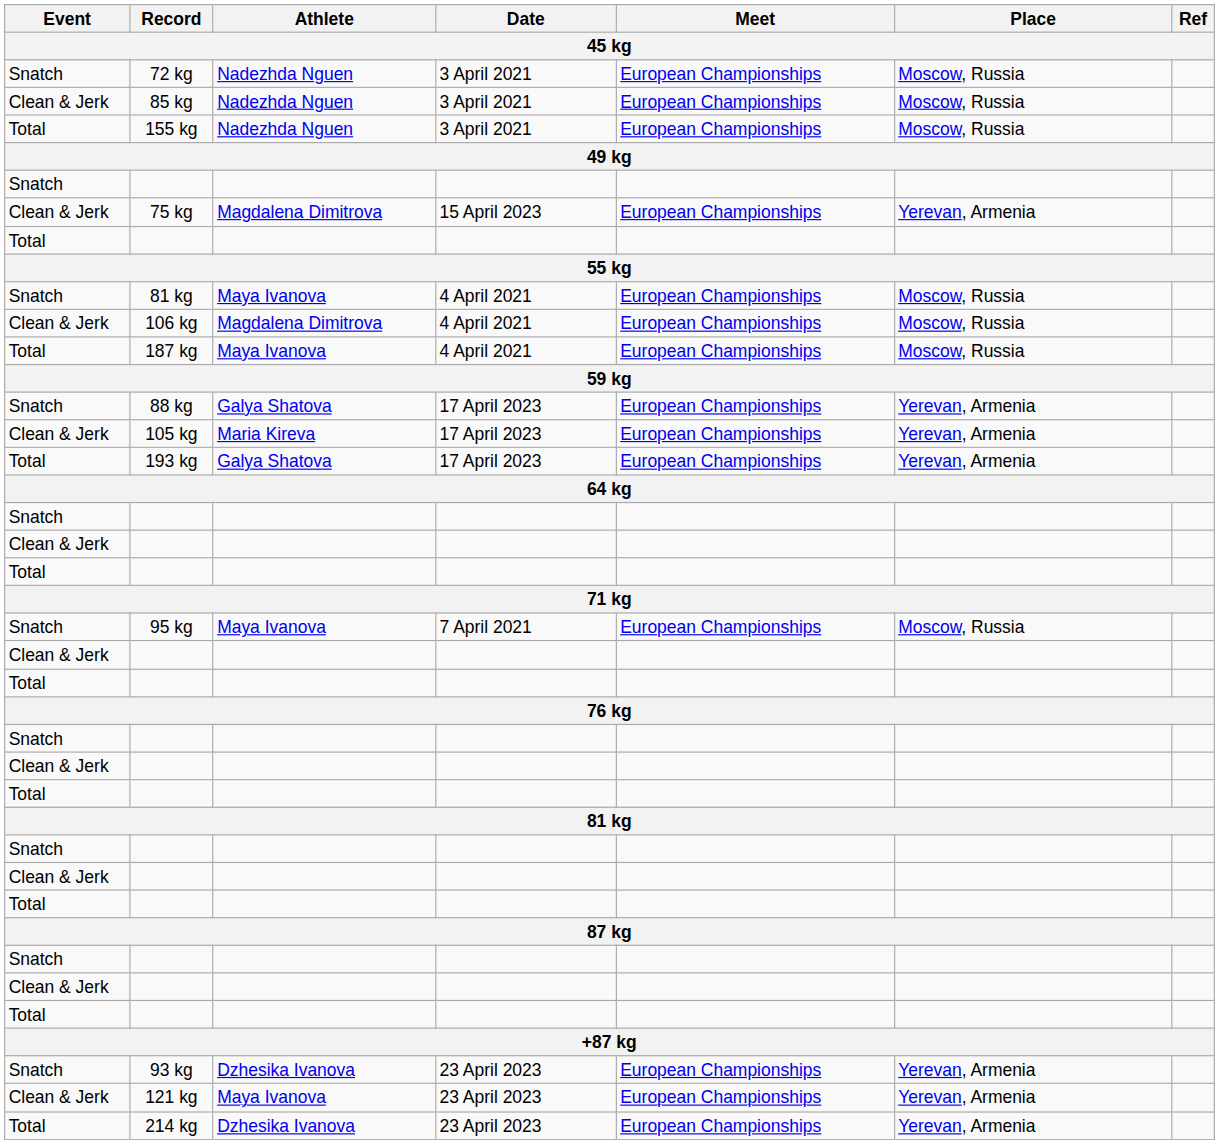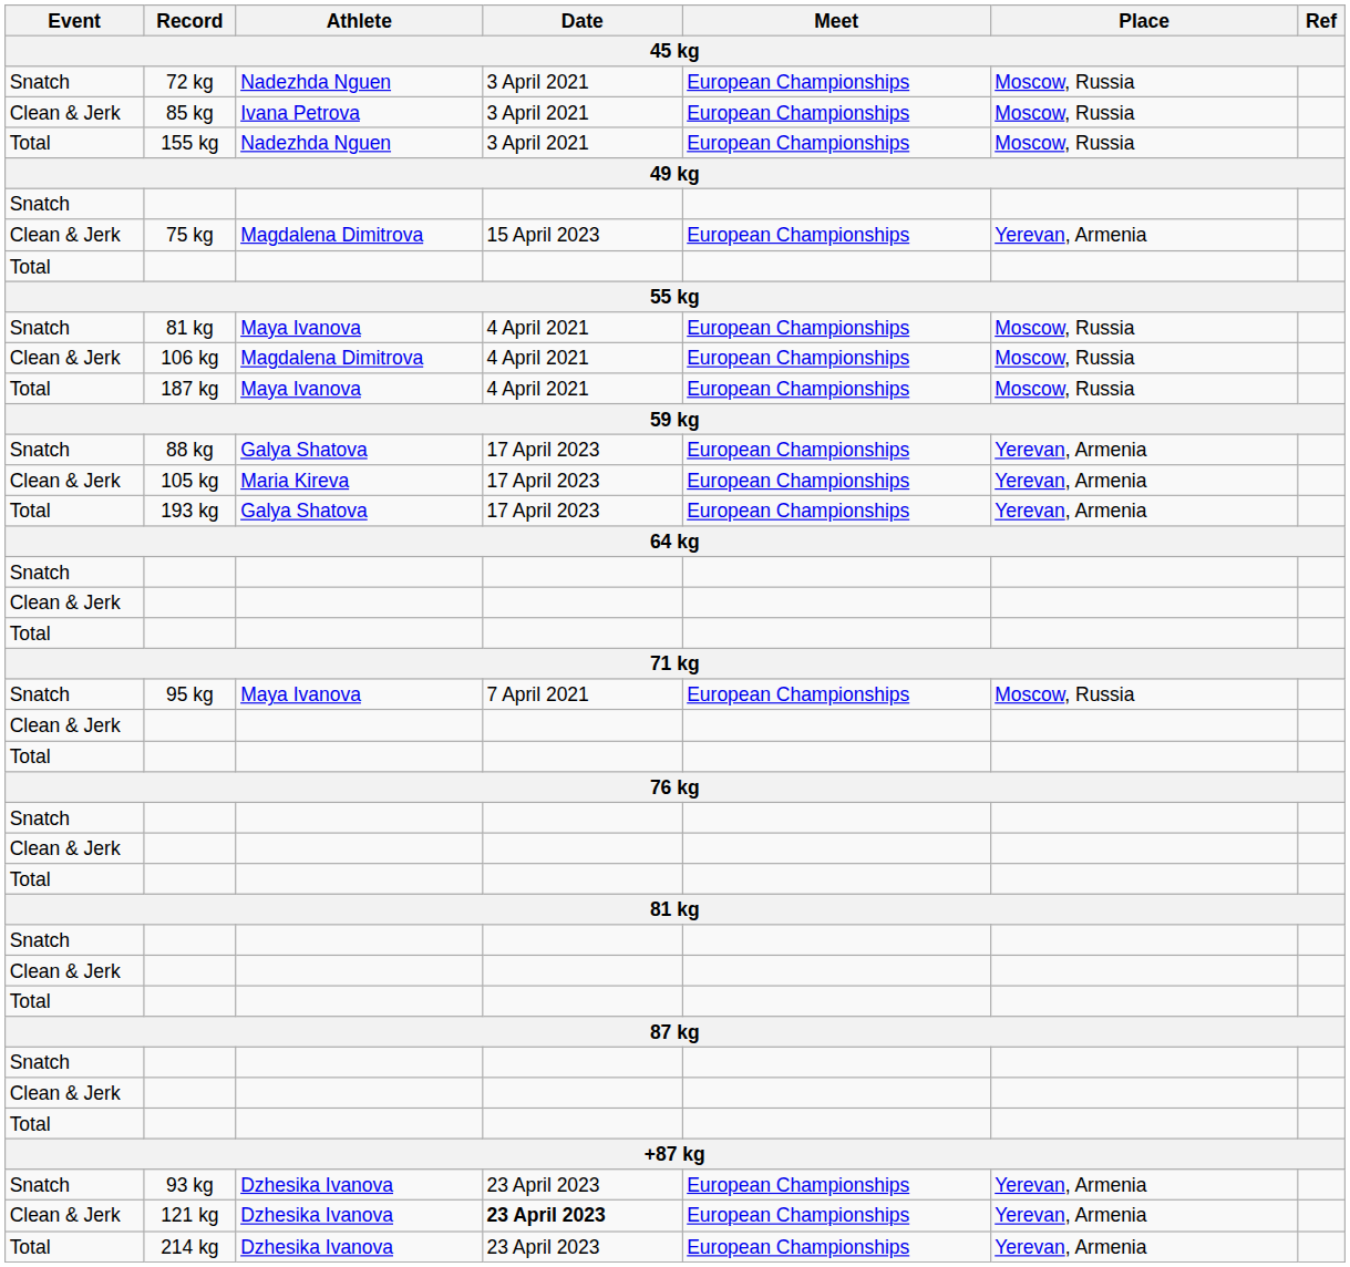 <table class="wikitable" style="font-size:95%;">
 <tr>
 <th width=9%>Event</th>
 <th width=6%>Record</th>
 <th width=16%>Athlete</th>
 <th width=13%>Date</th>
 <th width=20%>Meet</th>
 <th width=20%>Place</th>
 <th width=3%>Ref</th>
 </tr>
 <tr bgcolor="#DDDDDD">
 <th colspan="7">45 kg</th>
 </tr>
 <tr>
 <td>Snatch</td>
 <td align="center">72 kg</td>
 <td><a href='#'>Nadezhda Nguen</a></td>
 <td>3 April 2021</td>
 <td><a href='#'>European Championships</a></td>
 <td><a href='#'>Moscow</a>, Russia</td>
 <td></td>
 </tr>
 <tr>
 <td>Clean & Jerk</td>
 <td align="center">85 kg</td>
-<td><a href='#'>Nadezhda Nguen</a></td>
+<td><a href='#'>Ivana Petrova</a></td>
 <td>3 April 2021</td>
 <td><a href='#'>European Championships</a></td>
 <td><a href='#'>Moscow</a>, Russia</td>
 <td></td>
 </tr>
 <tr>
 <td>Total</td>
 <td align="center">155 kg</td>
 <td><a href='#'>Nadezhda Nguen</a></td>
 <td>3 April 2021</td>
 <td><a href='#'>European Championships</a></td>
 <td><a href='#'>Moscow</a>, Russia</td>
 <td></td>
 </tr>
 <tr bgcolor="#DDDDDD">
 <th colspan="7">49 kg</th>
 </tr>
 <tr>
 <td>Snatch</td>
 <td align="center"></td>
 <td></td>
 <td></td>
 <td></td>
 <td></td>
 <td></td>
 </tr>
 <tr>
 <td>Clean & Jerk</td>
 <td align="center">75 kg</td>
 <td><a href='#'>Magdalena Dimitrova</a></td>
 <td>15 April 2023</td>
 <td><a href='#'>European Championships</a></td>
 <td><a href='#'>Yerevan</a>, Armenia</td>
 <td></td>
 </tr>
 <tr>
 <td>Total</td>
 <td align="center"></td>
 <td></td>
 <td></td>
 <td></td>
 <td></td>
 <td></td>
 </tr>
 <tr bgcolor="#DDDDDD">
 <th colspan="7">55 kg</th>
 </tr>
 <tr>
 <td>Snatch</td>
 <td align="center">81 kg</td>
 <td><a href='#'>Maya Ivanova</a></td>
 <td>4 April 2021</td>
 <td><a href='#'>European Championships</a></td>
 <td><a href='#'>Moscow</a>, Russia</td>
 <td></td>
 </tr>
 <tr>
 <td>Clean & Jerk</td>
 <td align="center">106 kg</td>
 <td><a href='#'>Magdalena Dimitrova</a></td>
 <td>4 April 2021</td>
 <td><a href='#'>European Championships</a></td>
 <td><a href='#'>Moscow</a>, Russia</td>
 <td></td>
 </tr>
 <tr>
 <td>Total</td>
 <td align="center">187 kg</td>
 <td><a href='#'>Maya Ivanova</a></td>
 <td>4 April 2021</td>
 <td><a href='#'>European Championships</a></td>
 <td><a href='#'>Moscow</a>, Russia</td>
 <td></td>
 </tr>
 <tr bgcolor="#DDDDDD">
 <th colspan="7">59 kg</th>
 </tr>
 <tr>
 <td>Snatch</td>
 <td align="center">88 kg</td>
 <td><a href='#'>Galya Shatova</a></td>
 <td>17 April 2023</td>
 <td><a href='#'>European Championships</a></td>
 <td><a href='#'>Yerevan</a>, Armenia</td>
 <td></td>
 </tr>
 <tr>
 <td>Clean & Jerk</td>
 <td align="center">105 kg</td>
 <td><a href='#'>Maria Kireva</a></td>
 <td>17 April 2023</td>
 <td><a href='#'>European Championships</a></td>
 <td><a href='#'>Yerevan</a>, Armenia</td>
 <td></td>
 </tr>
 <tr>
 <td>Total</td>
 <td align="center">193 kg</td>
 <td><a href='#'>Galya Shatova</a></td>
 <td>17 April 2023</td>
 <td><a href='#'>European Championships</a></td>
 <td><a href='#'>Yerevan</a>, Armenia</td>
 <td></td>
 </tr>
 <tr bgcolor="#DDDDDD">
 <th colspan="7">64 kg</th>
 </tr>
 <tr>
 <td>Snatch</td>
 <td align="center"></td>
 <td></td>
 <td></td>
 <td></td>
 <td></td>
 <td></td>
 </tr>
 <tr>
 <td>Clean & Jerk</td>
 <td align="center"></td>
 <td></td>
 <td></td>
 <td></td>
 <td></td>
 <td></td>
 </tr>
 <tr>
 <td>Total</td>
 <td align="center"></td>
 <td></td>
 <td></td>
 <td></td>
 <td></td>
 <td></td>
 </tr>
 <tr bgcolor="#DDDDDD">
 <th colspan="7">71 kg</th>
 </tr>
 <tr>
 <td>Snatch</td>
 <td align="center">95 kg</td>
 <td><a href='#'>Maya Ivanova</a></td>
 <td>7 April 2021</td>
 <td><a href='#'>European Championships</a></td>
 <td><a href='#'>Moscow</a>, Russia</td>
 <td></td>
 </tr>
 <tr>
 <td>Clean & Jerk</td>
 <td align="center"></td>
 <td></td>
 <td></td>
 <td></td>
 <td></td>
 <td></td>
 </tr>
 <tr>
 <td>Total</td>
 <td align="center"></td>
 <td></td>
 <td></td>
 <td></td>
 <td></td>
 <td></td>
 </tr>
 <tr bgcolor="#DDDDDD">
 <th colspan="7">76 kg</th>
 </tr>
 <tr>
 <td>Snatch</td>
 <td align="center"></td>
 <td></td>
 <td></td>
 <td></td>
 <td></td>
 <td></td>
 </tr>
 <tr>
 <td>Clean & Jerk</td>
 <td align="center"></td>
 <td></td>
 <td></td>
 <td></td>
 <td></td>
 <td></td>
 </tr>
 <tr>
 <td>Total</td>
 <td align="center"></td>
 <td></td>
 <td></td>
 <td></td>
 <td></td>
 <td></td>
 </tr>
 <tr bgcolor="#DDDDDD">
 <th colspan="7">81 kg</th>
 </tr>
 <tr>
 <td>Snatch</td>
 <td align="center"></td>
 <td></td>
 <td></td>
 <td></td>
 <td></td>
 <td></td>
 </tr>
 <tr>
 <td>Clean & Jerk</td>
 <td align="center"></td>
 <td></td>
 <td></td>
 <td></td>
 <td></td>
 <td></td>
 </tr>
 <tr>
 <td>Total</td>
 <td align="center"></td>
 <td></td>
 <td></td>
 <td></td>
 <td></td>
 <td></td>
 </tr>
 <tr bgcolor="#DDDDDD">
 <th colspan="7">87 kg</th>
 </tr>
 <tr>
 <td>Snatch</td>
 <td align="center"></td>
 <td></td>
 <td></td>
 <td></td>
 <td></td>
 <td></td>
 </tr>
 <tr>
 <td>Clean & Jerk</td>
 <td align="center"></td>
 <td></td>
 <td></td>
 <td></td>
 <td></td>
 <td></td>
 </tr>
 <tr>
 <td>Total</td>
 <td align="center"></td>
 <td></td>
 <td></td>
 <td></td>
 <td></td>
 <td></td>
 </tr>
 <tr bgcolor="#DDDDDD">
 <th colspan="7">+87 kg</th>
 </tr>
 <tr>
 <td>Snatch</td>
 <td align="center">93 kg</td>
 <td><a href='#'>Dzhesika Ivanova</a></td>
 <td>23 April 2023</td>
 <td><a href='#'>European Championships</a></td>
 <td><a href='#'>Yerevan</a>, Armenia</td>
 <td></td>
 </tr>
 <tr>
 <td>Clean & Jerk</td>
 <td align="center">121 kg</td>
-<td><a href='#'>Maya Ivanova</a></td>
-<td>23 April 2023</td>
+<td><a href='#'>Dzhesika Ivanova</a></td>
+<td><strong>23 April 2023</strong></td>
 <td><a href='#'>European Championships</a></td>
 <td><a href='#'>Yerevan</a>, Armenia</td>
 <td></td>
 </tr>
 <tr>
 <td>Total</td>
 <td align="center">214 kg</td>
 <td><a href='#'>Dzhesika Ivanova</a></td>
 <td>23 April 2023</td>
 <td><a href='#'>European Championships</a></td>
 <td><a href='#'>Yerevan</a>, Armenia</td>
 <td></td>
 </tr>
 </table>
